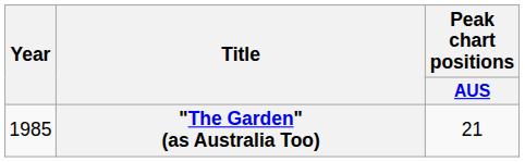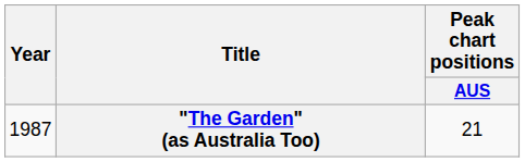 <table class="wikitable plainrowheaders" style="text-align:center;" border="1">
 <tr>
 <th scope="col" rowspan="2" style="width:1em;">Year</th>
 <th scope="col" rowspan="2" style="width:19em;">Title</th>
 <th scope="col" colspan="1">Peak chart positions</th>
 </tr>
 <tr>
 <th scope="col" style="width:3em;font-size:90%;"><a href='#'>AUS</a><br></th>
 </tr>
 <tr>
-<td>1985</td>
+<td>1987</td>
 <th scope="row">"<a href='#'>The Garden</a>"<br><span>(as Australia Too)</span></th>
 <td>21</td>
 </tr>
 </table>
